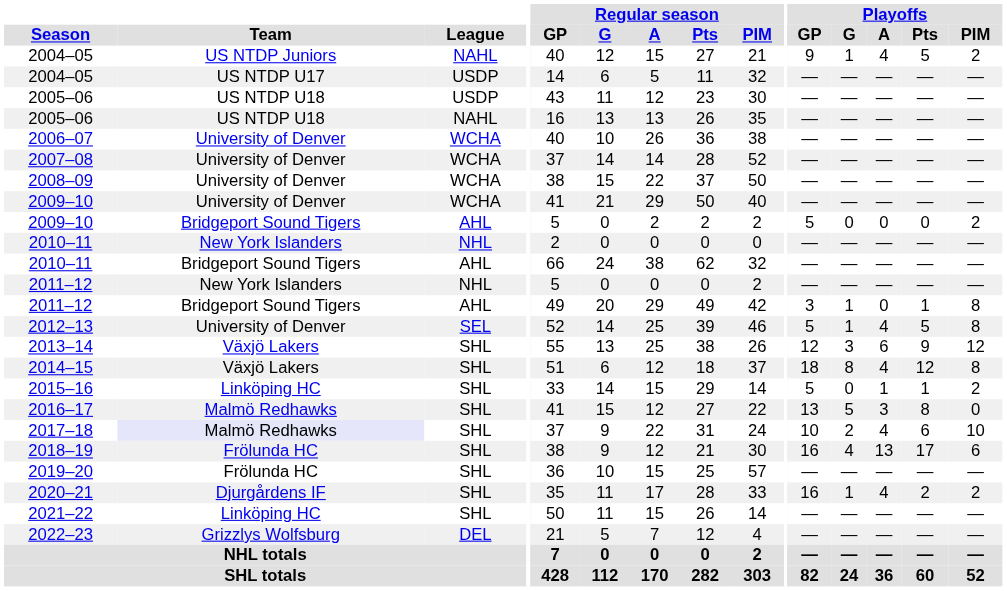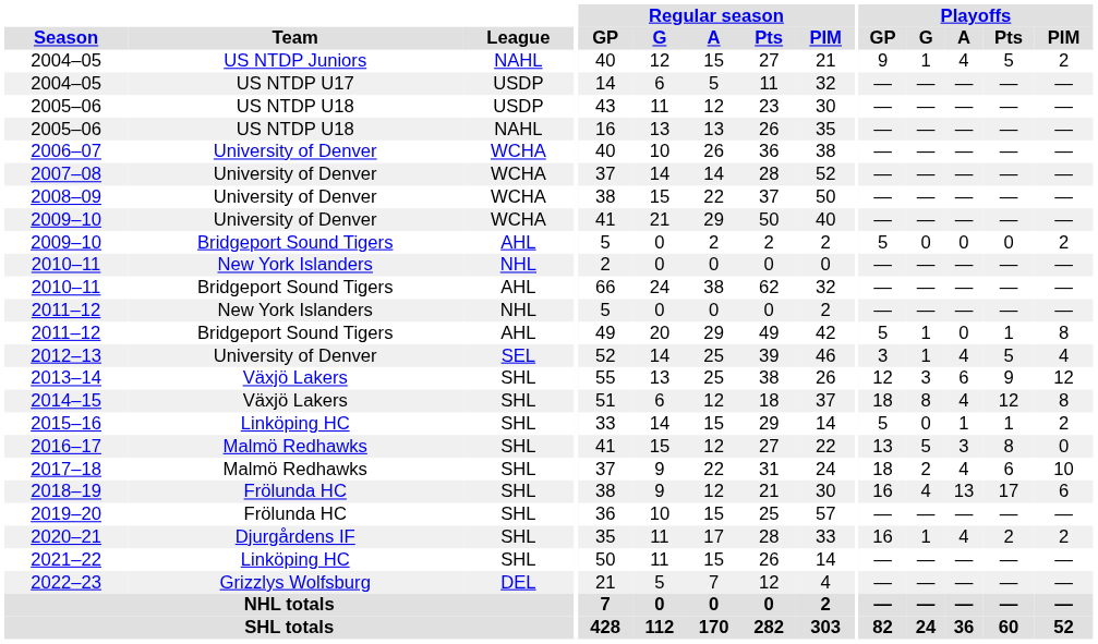 <table border="0" cellpadding="1" cellspacing="0" style="text-align:center; width:60em">
 <tr bgcolor="#e0e0e0">
 <th colspan="3" bgcolor="#ffffff"></th>
 <th rowspan="100" bgcolor="#ffffff"></th>
 <th colspan="5"><a href='#'>Regular season</a></th>
 <th rowspan="100" bgcolor="#ffffff"></th>
 <th colspan="5"><a href='#'>Playoffs</a></th>
 </tr>
 <tr bgcolor="#e0e0e0">
 <th><a href='#'>Season</a></th>
 <th>Team</th>
 <th>League</th>
 <th>GP</th>
 <th><a href='#'>G</a></th>
 <th><a href='#'>A</a></th>
 <th><a href='#'>Pts</a></th>
 <th><a href='#'>PIM</a></th>
 <th>GP</th>
 <th>G</th>
 <th>A</th>
 <th>Pts</th>
 <th>PIM</th>
 </tr>
 <tr>
 <td>2004–05</td>
 <td><a href='#'>US NTDP Juniors</a></td>
 <td><a href='#'>NAHL</a></td>
 <td>40</td>
 <td>12</td>
 <td>15</td>
 <td>27</td>
 <td>21</td>
 <td>9</td>
 <td>1</td>
 <td>4</td>
 <td>5</td>
 <td>2</td>
 </tr>
 <tr bgcolor="#f0f0f0">
 <td>2004–05</td>
 <td>US NTDP U17</td>
 <td>USDP</td>
 <td>14</td>
 <td>6</td>
 <td>5</td>
 <td>11</td>
 <td>32</td>
 <td>—</td>
 <td>—</td>
 <td>—</td>
 <td>—</td>
 <td>—</td>
 </tr>
 <tr>
 <td>2005–06</td>
 <td>US NTDP U18</td>
 <td>USDP</td>
 <td>43</td>
 <td>11</td>
 <td>12</td>
 <td>23</td>
 <td>30</td>
 <td>—</td>
 <td>—</td>
 <td>—</td>
 <td>—</td>
 <td>—</td>
 </tr>
 <tr bgcolor="#f0f0f0">
 <td>2005–06</td>
 <td>US NTDP U18</td>
 <td>NAHL</td>
 <td>16</td>
 <td>13</td>
 <td>13</td>
 <td>26</td>
 <td>35</td>
 <td>—</td>
 <td>—</td>
 <td>—</td>
 <td>—</td>
 <td>—</td>
 </tr>
 <tr>
 <td><a href='#'>2006–07</a></td>
 <td><a href='#'>University of Denver</a></td>
 <td><a href='#'>WCHA</a></td>
 <td>40</td>
 <td>10</td>
 <td>26</td>
 <td>36</td>
 <td>38</td>
 <td>—</td>
 <td>—</td>
 <td>—</td>
 <td>—</td>
 <td>—</td>
 </tr>
 <tr bgcolor="#f0f0f0">
 <td><a href='#'>2007–08</a></td>
 <td>University of Denver</td>
 <td>WCHA</td>
 <td>37</td>
 <td>14</td>
 <td>14</td>
 <td>28</td>
 <td>52</td>
 <td>—</td>
 <td>—</td>
 <td>—</td>
 <td>—</td>
 <td>—</td>
 </tr>
 <tr>
 <td><a href='#'>2008–09</a></td>
 <td>University of Denver</td>
 <td>WCHA</td>
 <td>38</td>
 <td>15</td>
 <td>22</td>
 <td>37</td>
 <td>50</td>
 <td>—</td>
 <td>—</td>
 <td>—</td>
 <td>—</td>
 <td>—</td>
 </tr>
 <tr bgcolor="#f0f0f0">
 <td><a href='#'>2009–10</a></td>
 <td>University of Denver</td>
 <td>WCHA</td>
 <td>41</td>
 <td>21</td>
 <td>29</td>
 <td>50</td>
 <td>40</td>
 <td>—</td>
 <td>—</td>
 <td>—</td>
 <td>—</td>
 <td>—</td>
 </tr>
 <tr>
 <td><a href='#'>2009–10</a></td>
 <td><a href='#'>Bridgeport Sound Tigers</a></td>
 <td><a href='#'>AHL</a></td>
 <td>5</td>
 <td>0</td>
 <td>2</td>
 <td>2</td>
 <td>2</td>
 <td>5</td>
 <td>0</td>
 <td>0</td>
 <td>0</td>
 <td>2</td>
 </tr>
 <tr bgcolor="#f0f0f0">
 <td><a href='#'>2010–11</a></td>
 <td><a href='#'>New York Islanders</a></td>
 <td><a href='#'>NHL</a></td>
 <td>2</td>
 <td>0</td>
 <td>0</td>
 <td>0</td>
 <td>0</td>
 <td>—</td>
 <td>—</td>
 <td>—</td>
 <td>—</td>
 <td>—</td>
 </tr>
 <tr>
 <td><a href='#'>2010–11</a></td>
 <td>Bridgeport Sound Tigers</td>
 <td>AHL</td>
 <td>66</td>
 <td>24</td>
 <td>38</td>
 <td>62</td>
 <td>32</td>
 <td>—</td>
 <td>—</td>
 <td>—</td>
 <td>—</td>
 <td>—</td>
 </tr>
 <tr bgcolor="#f0f0f0">
 <td><a href='#'>2011–12</a></td>
 <td>New York Islanders</td>
 <td>NHL</td>
 <td>5</td>
 <td>0</td>
 <td>0</td>
 <td>0</td>
 <td>2</td>
 <td>—</td>
 <td>—</td>
 <td>—</td>
 <td>—</td>
 <td>—</td>
 </tr>
 <tr>
 <td><a href='#'>2011–12</a></td>
 <td>Bridgeport Sound Tigers</td>
 <td>AHL</td>
 <td>49</td>
 <td>20</td>
 <td>29</td>
 <td>49</td>
 <td>42</td>
-<td>3</td>
+<td>5</td>
 <td>1</td>
 <td>0</td>
 <td>1</td>
 <td>8</td>
 </tr>
 <tr bgcolor="#f0f0f0">
 <td><a href='#'>2012–13</a></td>
 <td>University of Denver</td>
 <td><a href='#'>SEL</a></td>
 <td>52</td>
 <td>14</td>
 <td>25</td>
 <td>39</td>
 <td>46</td>
-<td>5</td>
+<td>3</td>
 <td>1</td>
 <td>4</td>
 <td>5</td>
-<td>8</td>
+<td>4</td>
 </tr>
 <tr>
 <td><a href='#'>2013–14</a></td>
 <td><a href='#'>Växjö Lakers</a></td>
 <td>SHL</td>
 <td>55</td>
 <td>13</td>
 <td>25</td>
 <td>38</td>
 <td>26</td>
 <td>12</td>
 <td>3</td>
 <td>6</td>
 <td>9</td>
 <td>12</td>
 </tr>
 <tr bgcolor="#f0f0f0">
 <td><a href='#'>2014–15</a></td>
 <td>Växjö Lakers</td>
 <td>SHL</td>
 <td>51</td>
 <td>6</td>
 <td>12</td>
 <td>18</td>
 <td>37</td>
 <td>18</td>
 <td>8</td>
 <td>4</td>
 <td>12</td>
 <td>8</td>
 </tr>
 <tr>
 <td><a href='#'>2015–16</a></td>
 <td><a href='#'>Linköping HC</a></td>
 <td>SHL</td>
 <td>33</td>
 <td>14</td>
 <td>15</td>
 <td>29</td>
 <td>14</td>
 <td>5</td>
 <td>0</td>
 <td>1</td>
 <td>1</td>
 <td>2</td>
 </tr>
 <tr bgcolor="#f0f0f0">
 <td><a href='#'>2016–17</a></td>
 <td><a href='#'>Malmö Redhawks</a></td>
 <td>SHL</td>
 <td>41</td>
 <td>15</td>
 <td>12</td>
 <td>27</td>
 <td>22</td>
 <td>13</td>
 <td>5</td>
 <td>3</td>
 <td>8</td>
 <td>0</td>
 </tr>
 <tr>
 <td><a href='#'>2017–18</a></td>
-<td style="background: lavender;">Malmö Redhawks</td>
+<td>Malmö Redhawks</td>
 <td>SHL</td>
 <td>37</td>
 <td>9</td>
 <td>22</td>
 <td>31</td>
 <td>24</td>
-<td>10</td>
+<td>18</td>
 <td>2</td>
 <td>4</td>
 <td>6</td>
 <td>10</td>
 </tr>
 <tr bgcolor="#f0f0f0">
 <td><a href='#'>2018–19</a></td>
 <td><a href='#'>Frölunda HC</a></td>
 <td>SHL</td>
 <td>38</td>
 <td>9</td>
 <td>12</td>
 <td>21</td>
 <td>30</td>
 <td>16</td>
 <td>4</td>
 <td>13</td>
 <td>17</td>
 <td>6</td>
 </tr>
 <tr>
 <td><a href='#'>2019–20</a></td>
 <td>Frölunda HC</td>
 <td>SHL</td>
 <td>36</td>
 <td>10</td>
 <td>15</td>
 <td>25</td>
 <td>57</td>
 <td>—</td>
 <td>—</td>
 <td>—</td>
 <td>—</td>
 <td>—</td>
 </tr>
 <tr bgcolor="#f0f0f0">
 <td><a href='#'>2020–21</a></td>
 <td><a href='#'>Djurgårdens IF</a></td>
 <td>SHL</td>
 <td>35</td>
 <td>11</td>
 <td>17</td>
 <td>28</td>
 <td>33</td>
 <td>16</td>
 <td>1</td>
 <td>4</td>
 <td>2</td>
 <td>2</td>
 </tr>
 <tr>
 <td><a href='#'>2021–22</a></td>
 <td><a href='#'>Linköping HC</a></td>
 <td>SHL</td>
 <td>50</td>
 <td>11</td>
 <td>15</td>
 <td>26</td>
 <td>14</td>
 <td>—</td>
 <td>—</td>
 <td>—</td>
 <td>—</td>
 <td>—</td>
 </tr>
 <tr bgcolor="#f0f0f0">
 <td><a href='#'>2022–23</a></td>
 <td><a href='#'>Grizzlys Wolfsburg</a></td>
 <td><a href='#'>DEL</a></td>
 <td>21</td>
 <td>5</td>
 <td>7</td>
 <td>12</td>
 <td>4</td>
 <td>—</td>
 <td>—</td>
 <td>—</td>
 <td>—</td>
 <td>—</td>
 </tr>
 <tr bgcolor="#e0e0e0">
 <th colspan="3">NHL totals</th>
 <th>7</th>
 <th>0</th>
 <th>0</th>
 <th>0</th>
 <th>2</th>
 <th>—</th>
 <th>—</th>
 <th>—</th>
 <th>—</th>
 <th>—</th>
 </tr>
 <tr bgcolor="#e0e0e0">
 <th colspan="3">SHL totals</th>
 <th>428</th>
 <th>112</th>
 <th>170</th>
 <th>282</th>
 <th>303</th>
 <th>82</th>
 <th>24</th>
 <th>36</th>
 <th>60</th>
 <th>52</th>
 </tr>
 </table>
